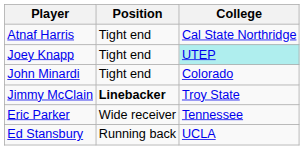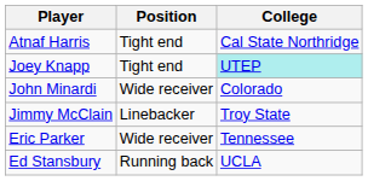 <table class="wikitable">
 <tr>
 <th>Player</th>
 <th>Position</th>
 <th>College</th>
 </tr>
 <tr>
 <td><a href='#'>Atnaf Harris</a></td>
 <td>Tight end</td>
 <td><a href='#'>Cal State Northridge</a></td>
 </tr>
 <tr>
 <td><a href='#'>Joey Knapp</a></td>
 <td>Tight end</td>
 <td style="background: paleturquoise;"><a href='#'>UTEP</a></td>
 </tr>
 <tr>
 <td><a href='#'>John Minardi</a></td>
-<td>Tight end</td>
+<td>Wide receiver</td>
 <td><a href='#'>Colorado</a></td>
 </tr>
 <tr>
 <td><a href='#'>Jimmy McClain</a></td>
-<td><strong>Linebacker</strong></td>
+<td>Linebacker</td>
 <td><a href='#'>Troy State</a></td>
 </tr>
 <tr>
 <td><a href='#'>Eric Parker</a></td>
 <td>Wide receiver</td>
 <td><a href='#'>Tennessee</a></td>
 </tr>
 <tr>
 <td><a href='#'>Ed Stansbury</a></td>
 <td>Running back</td>
 <td><a href='#'>UCLA</a></td>
 </tr>
 </table>
